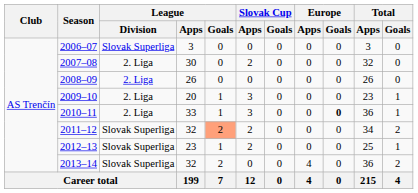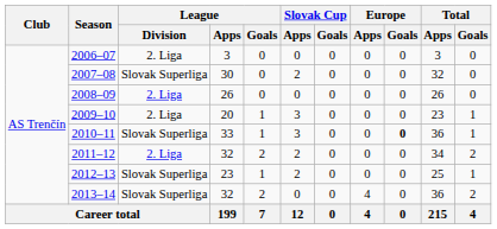 <table class="wikitable" style="text-align: center;">
 <tr>
 <th rowspan="2">Club</th>
 <th rowspan="2">Season</th>
 <th colspan="3">League</th>
 <th colspan="2"><a href='#'>Slovak Cup</a></th>
 <th colspan="2">Europe</th>
 <th colspan="2">Total</th>
 </tr>
 <tr>
 <th>Division</th>
 <th>Apps</th>
 <th>Goals</th>
 <th>Apps</th>
 <th>Goals</th>
 <th>Apps</th>
 <th>Goals</th>
 <th>Apps</th>
 <th>Goals</th>
 </tr>
 <tr>
 <td rowspan="8"><a href='#'>AS Trenčín</a></td>
 <td><a href='#'>2006–07</a></td>
-<td><a href='#'>Slovak Superliga</a></td>
+<td>2. Liga</td>
 <td>3</td>
 <td>0</td>
 <td>0</td>
 <td>0</td>
 <td>0</td>
 <td>0</td>
 <td>3</td>
 <td>0</td>
 </tr>
 <tr>
 <td><a href='#'>2007–08</a></td>
-<td>2. Liga</td>
+<td>Slovak Superliga</td>
 <td>30</td>
 <td>0</td>
 <td>2</td>
 <td>0</td>
 <td>0</td>
 <td>0</td>
 <td>32</td>
 <td>0</td>
 </tr>
 <tr>
 <td><a href='#'>2008–09</a></td>
 <td><a href='#'>2. Liga</a></td>
 <td>26</td>
 <td>0</td>
 <td>0</td>
 <td>0</td>
 <td>0</td>
 <td>0</td>
 <td>26</td>
 <td>0</td>
 </tr>
 <tr>
 <td><a href='#'>2009–10</a></td>
 <td>2. Liga</td>
 <td>20</td>
 <td>1</td>
 <td>3</td>
 <td>0</td>
 <td>0</td>
 <td>0</td>
 <td>23</td>
 <td>1</td>
 </tr>
 <tr>
 <td><a href='#'>2010–11</a></td>
-<td>2. Liga</td>
+<td>Slovak Superliga</td>
 <td>33</td>
 <td>1</td>
 <td>3</td>
 <td>0</td>
 <td>0</td>
 <td><strong>0</strong></td>
 <td>36</td>
 <td>1</td>
 </tr>
 <tr>
 <td><a href='#'>2011–12</a></td>
-<td>Slovak Superliga</td>
+<td><a href='#'>2. Liga</a></td>
 <td>32</td>
-<td style="background: lightsalmon;">2</td>
+<td>2</td>
 <td>2</td>
 <td>0</td>
 <td>0</td>
 <td>0</td>
 <td>34</td>
 <td>2</td>
 </tr>
 <tr>
 <td><a href='#'>2012–13</a></td>
 <td>Slovak Superliga</td>
 <td>23</td>
 <td>1</td>
 <td>2</td>
 <td>0</td>
 <td>0</td>
 <td>0</td>
 <td>25</td>
 <td>1</td>
 </tr>
 <tr>
 <td><a href='#'>2013–14</a></td>
 <td>Slovak Superliga</td>
 <td>32</td>
 <td>2</td>
 <td>0</td>
 <td>0</td>
 <td>4</td>
 <td>0</td>
 <td>36</td>
 <td>2</td>
 </tr>
 <tr>
 <th colspan=3>Career total</th>
 <th>199</th>
 <th>7</th>
 <th>12</th>
 <th>0</th>
 <th>4</th>
 <th>0</th>
 <th>215</th>
 <th>4</th>
 </tr>
 </table>
